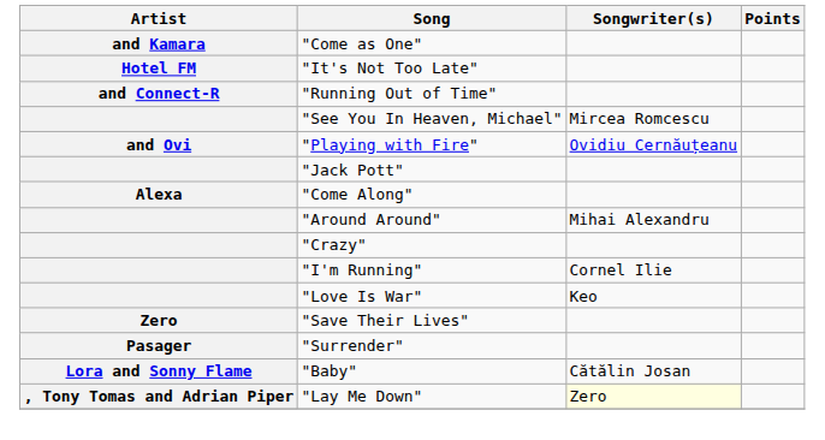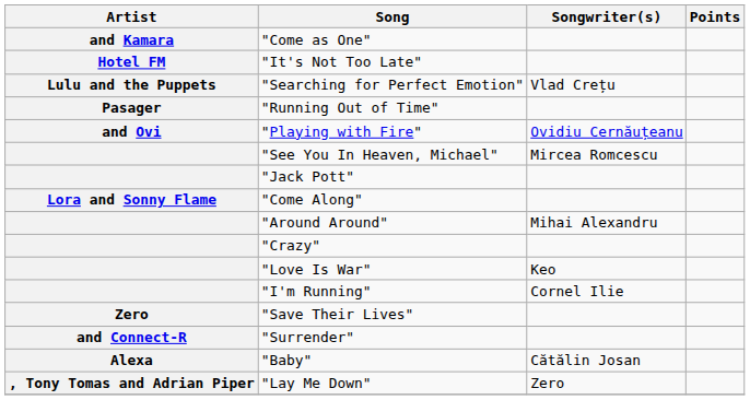 <table class="wikitable sortable plainrowheaders" style="margin: 1em auto 1em auto">
 <tr>
 <th>Artist</th>
 <th>Song</th>
 <th scope=col>Songwriter(s)</th>
 <th>Points</th>
 </tr>
 <tr>
 <th scope="row"> and <a href='#'>Kamara</a></th>
 <td>"Come as One"</td>
 <td></td>
 <td style="text-align:center;"></td>
 </tr>
 <tr>
 <th scope="row"><a href='#'>Hotel FM</a></th>
 <td>"It's Not Too Late"</td>
 <td></td>
 <td style="text-align:center;"></td>
 </tr>
 <tr>
-<th scope="row"> and <a href='#'>Connect-R</a></th>
-<td>"Running Out of Time"</td>
-<td></td>
+<th scope="row">Lulu and the Puppets</th>
+<td>"Searching for Perfect Emotion"</td>
+<td>Vlad Crețu</td>
 <td style="text-align:center;"></td>
 </tr>
 <tr>
-<th scope="row"></th>
-<td>"See You In Heaven, Michael"</td>
-<td>Mircea Romcescu</td>
+<th scope="row">Pasager</th>
+<td>"Running Out of Time"</td>
+<td></td>
 <td style="text-align:center;"></td>
 </tr>
 <tr>
 <th scope="row"> and <a href='#'>Ovi</a></th>
 <td>"<a href='#'>Playing with Fire</a>"</td>
 <td><a href='#'>Ovidiu Cernăuțeanu</a></td>
 <td style="text-align:center;"></td>
 </tr>
 <tr>
 <th scope="row"></th>
+<td>"See You In Heaven, Michael"</td>
+<td>Mircea Romcescu</td>
+<td style="text-align:center;"></td>
+</tr>
+<tr>
+<th scope="row"></th>
 <td>"Jack Pott"</td>
 <td></td>
 <td style="text-align:center;"></td>
 </tr>
 <tr>
-<th scope="row">Alexa</th>
+<th scope="row"><a href='#'>Lora</a> and <a href='#'>Sonny Flame</a></th>
 <td>"Come Along"</td>
 <td></td>
 <td style="text-align:center;"></td>
 </tr>
 <tr>
 <th scope="row"></th>
 <td>"Around Around"</td>
 <td>Mihai Alexandru</td>
 <td style="text-align:center;"></td>
 </tr>
 <tr>
 <th scope="row"></th>
 <td>"Crazy"</td>
 <td></td>
 <td style="text-align:center;"></td>
 </tr>
 <tr>
 <th scope="row"></th>
-<td>"I'm Running"</td>
-<td>Cornel Ilie</td>
+<td>"Love Is War"</td>
+<td>Keo</td>
 <td style="text-align:center;"></td>
 </tr>
 <tr>
 <th scope="row"></th>
-<td>"Love Is War"</td>
-<td>Keo</td>
+<td>"I'm Running"</td>
+<td>Cornel Ilie</td>
 <td style="text-align:center;"></td>
 </tr>
 <tr>
 <th scope="row">Zero</th>
 <td>"Save Their Lives"</td>
 <td></td>
 <td style="text-align:center;"></td>
 </tr>
 <tr>
-<th scope="row">Pasager</th>
+<th scope="row"> and <a href='#'>Connect-R</a></th>
 <td>"Surrender"</td>
 <td></td>
 <td style="text-align:center;"></td>
 </tr>
 <tr>
-<th scope="row"><a href='#'>Lora</a> and <a href='#'>Sonny Flame</a></th>
+<th scope="row">Alexa</th>
 <td>"Baby"</td>
 <td>Cătălin Josan</td>
 <td style="text-align:center;"></td>
 </tr>
 <tr>
 <th scope="row">, Tony Tomas and Adrian Piper</th>
 <td>"Lay Me Down"</td>
-<td style="background: lightyellow;">Zero</td>
+<td>Zero</td>
 <td style="text-align:center;"></td>
 </tr>
 <tr>
 </tr>
 </table>
